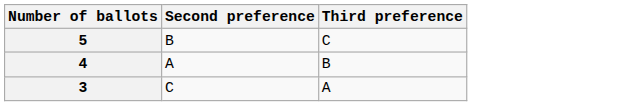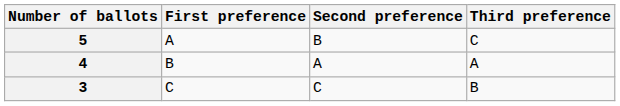 <table class="wikitable">
 <tr>
 <th>Number of ballots</th>
+<th>First preference</th>
 <th>Second preference</th>
 <th>Third preference</th>
 </tr>
 <tr>
 <th>5</th>
+<td>A</td>
 <td>B</td>
 <td>C</td>
 </tr>
 <tr>
 <th>4</th>
+<td>B</td>
 <td>A</td>
-<td>B</td>
+<td>A</td>
 </tr>
 <tr>
 <th>3</th>
 <td>C</td>
-<td>A</td>
+<td>C</td>
+<td>B</td>
 </tr>
 </table>
